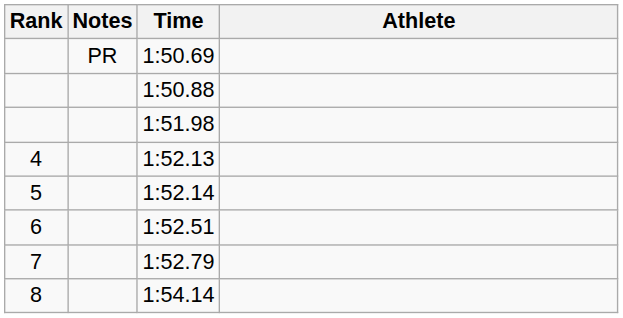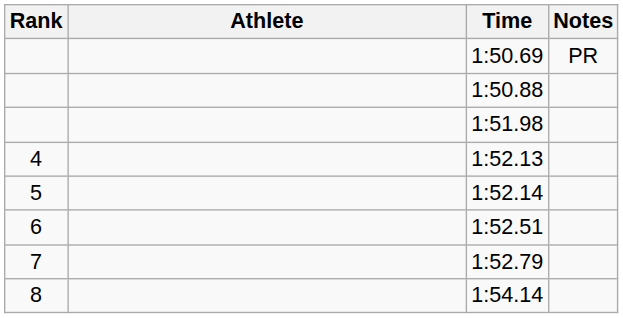 <table class="wikitable" style="text-align:center">
 <tr>
 <th>Rank</th>
+<th Style="width:18em">Athlete</th>
+<th>Time</th>
 <th>Notes</th>
-<th>Time</th>
-<th Style="width:18em">Athlete</th>
 </tr>
 <tr>
 <td></td>
+<td style="text-align:left"></td>
+<td>1:50.69</td>
 <td>PR</td>
-<td>1:50.69</td>
-<td style="text-align:left"></td>
 </tr>
 <tr>
 <td></td>
+<td style="text-align:left"></td>
+<td>1:50.88</td>
 <td></td>
-<td>1:50.88</td>
-<td style="text-align:left"></td>
 </tr>
 <tr>
 <td></td>
+<td style="text-align:left"></td>
+<td>1:51.98</td>
 <td></td>
-<td>1:51.98</td>
-<td style="text-align:left"></td>
 </tr>
 <tr>
 <td>4</td>
+<td style="text-align:left"></td>
+<td>1:52.13</td>
 <td></td>
-<td>1:52.13</td>
-<td style="text-align:left"></td>
 </tr>
 <tr>
 <td>5</td>
+<td style="text-align:left"></td>
+<td>1:52.14</td>
 <td></td>
-<td>1:52.14</td>
-<td style="text-align:left"></td>
 </tr>
 <tr>
 <td>6</td>
+<td style="text-align:left"></td>
+<td>1:52.51</td>
 <td></td>
-<td>1:52.51</td>
-<td style="text-align:left"></td>
 </tr>
 <tr>
 <td>7</td>
+<td style="text-align:left"></td>
+<td>1:52.79</td>
 <td></td>
-<td>1:52.79</td>
-<td style="text-align:left"></td>
 </tr>
 <tr>
 <td>8</td>
+<td style="text-align:left"></td>
+<td>1:54.14</td>
 <td></td>
-<td>1:54.14</td>
-<td style="text-align:left"></td>
 </tr>
 </table>
